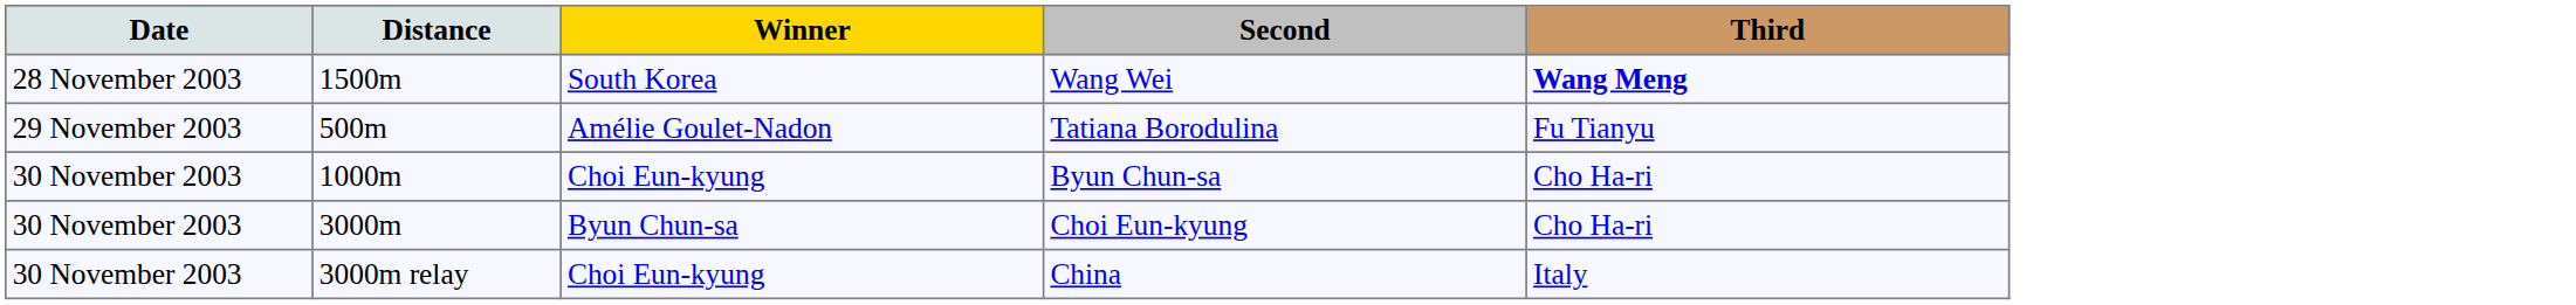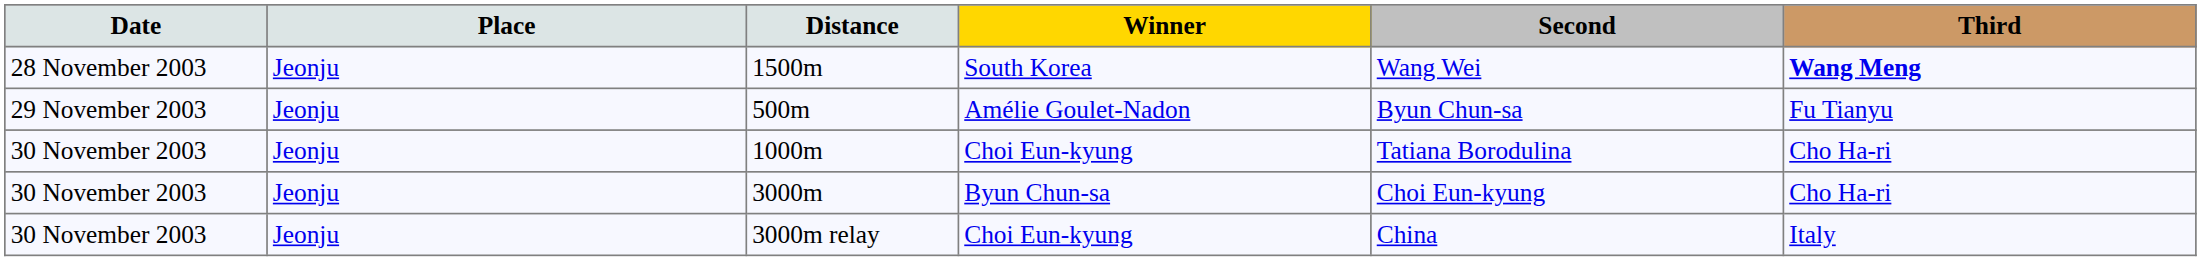 <table bgcolor="#f7f8ff" cellpadding="3" cellspacing="0" border="1" style="font-size: 95%; border: gray solid 1px; border-collapse: collapse;">
 <tr bgcolor="#CCCCCC">
 <td align="center" bgcolor="#DCE5E5" width="150"><strong>Date</strong></td>
+<td align="center" bgcolor="#DCE5E5" width="280"><strong>Place</strong></td>
 <td align="center" bgcolor="#DCE5E5" width="120"><strong>Distance</strong></td>
 <td align="center" bgcolor="gold" width="240"><strong>Winner</strong></td>
 <td align="center" bgcolor="silver" width="240"><strong>Second</strong></td>
 <td align="center" bgcolor="CC9966" width="240"><strong>Third</strong></td>
 </tr>
 <tr align="left">
 <td>28 November 2003</td>
+<td> <a href='#'>Jeonju</a></td>
 <td>1500m</td>
 <td> <a href='#'>South Korea</a></td>
 <td> <a href='#'>Wang Wei</a></td>
 <td><strong> <a href='#'>Wang Meng</a></strong></td>
 </tr>
 <tr align="left">
 <td>29 November 2003</td>
+<td> <a href='#'>Jeonju</a></td>
 <td>500m</td>
 <td> <a href='#'>Amélie Goulet-Nadon</a></td>
-<td> <a href='#'>Tatiana Borodulina</a></td>
+<td> <a href='#'>Byun Chun-sa</a></td>
 <td> <a href='#'>Fu Tianyu</a></td>
 </tr>
 <tr align="left">
 <td>30 November 2003</td>
+<td> <a href='#'>Jeonju</a></td>
 <td>1000m</td>
 <td> <a href='#'>Choi Eun-kyung</a></td>
-<td> <a href='#'>Byun Chun-sa</a></td>
+<td> <a href='#'>Tatiana Borodulina</a></td>
 <td> <a href='#'>Cho Ha-ri</a></td>
 </tr>
 <tr align="left">
 <td>30 November 2003</td>
+<td> <a href='#'>Jeonju</a></td>
 <td>3000m</td>
 <td> <a href='#'>Byun Chun-sa</a></td>
 <td> <a href='#'>Choi Eun-kyung</a></td>
 <td> <a href='#'>Cho Ha-ri</a></td>
 </tr>
 <tr align="left">
 <td>30 November 2003</td>
+<td> <a href='#'>Jeonju</a></td>
 <td>3000m relay</td>
 <td> <a href='#'>Choi Eun-kyung</a></td>
 <td> <a href='#'>China</a></td>
 <td> <a href='#'>Italy</a></td>
 </tr>
 </table>
